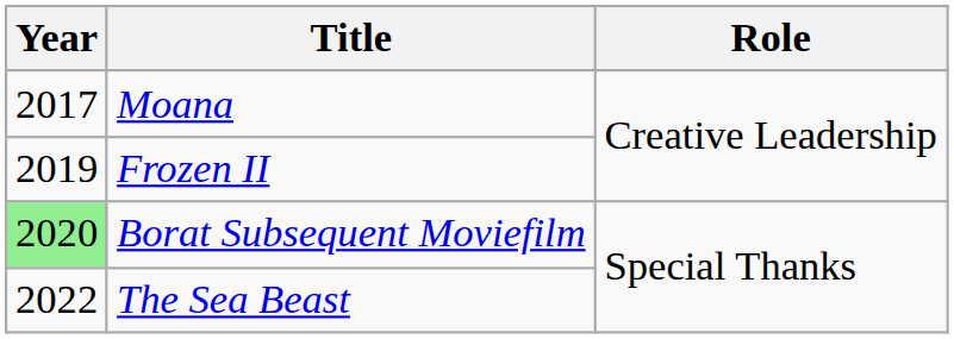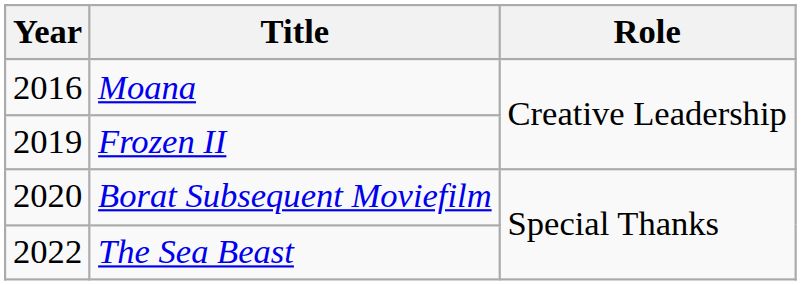 <table class="wikitable">
 <tr>
 <th>Year</th>
 <th>Title</th>
 <th>Role</th>
 </tr>
 <tr>
-<td>2017</td>
+<td>2016</td>
 <td><em><a href='#'>Moana</a></em></td>
 <td rowspan=2>Creative Leadership</td>
 </tr>
 <tr>
 <td>2019</td>
 <td><em><a href='#'>Frozen II</a></em></td>
 </tr>
 <tr>
-<td style="background: lightgreen;">2020</td>
+<td>2020</td>
 <td><em><a href='#'>Borat Subsequent Moviefilm</a></em></td>
 <td rowspan=2>Special Thanks</td>
 </tr>
 <tr>
 <td>2022</td>
 <td><em><a href='#'>The Sea Beast</a></em></td>
 </tr>
 </table>
